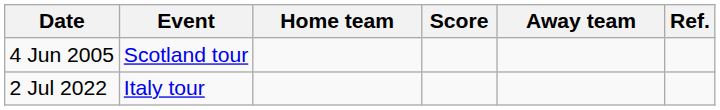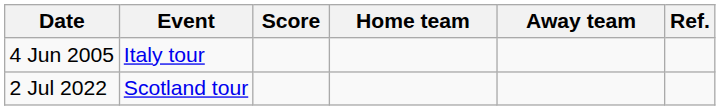 <table class="wikitable"  style="text-align:; width:;">
 <tr>
 <th>Date</th>
 <th width= px>Event</th>
+<th width=50px>Score</th>
 <th width=120px>Home team</th>
-<th width=50px>Score</th>
 <th width=120px>Away team</th>
 <th>Ref.</th>
 </tr>
 <tr>
 <td>4 Jun 2005</td>
-<td><a href='#'>Scotland tour</a></td>
+<td><a href='#'>Italy tour</a></td>
 <td></td>
 <td></td>
 <td></td>
 <td></td>
 </tr>
 <tr>
 <td>2 Jul 2022</td>
-<td><a href='#'>Italy tour</a></td>
+<td><a href='#'>Scotland tour</a></td>
 <td></td>
 <td></td>
 <td></td>
 <td></td>
 </tr>
 </table>
